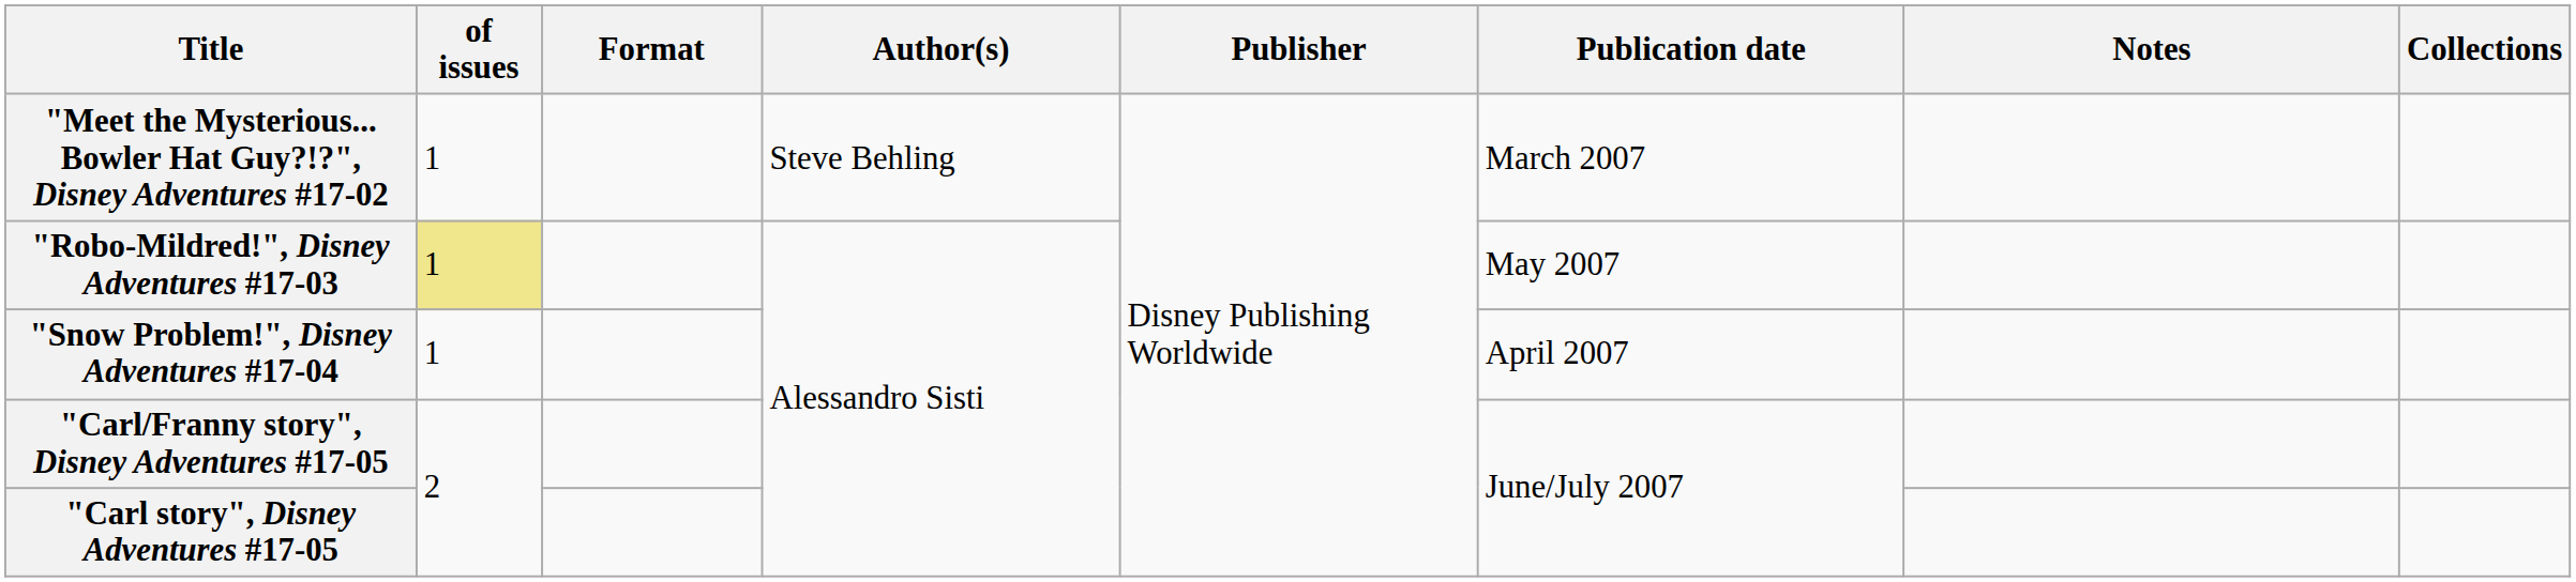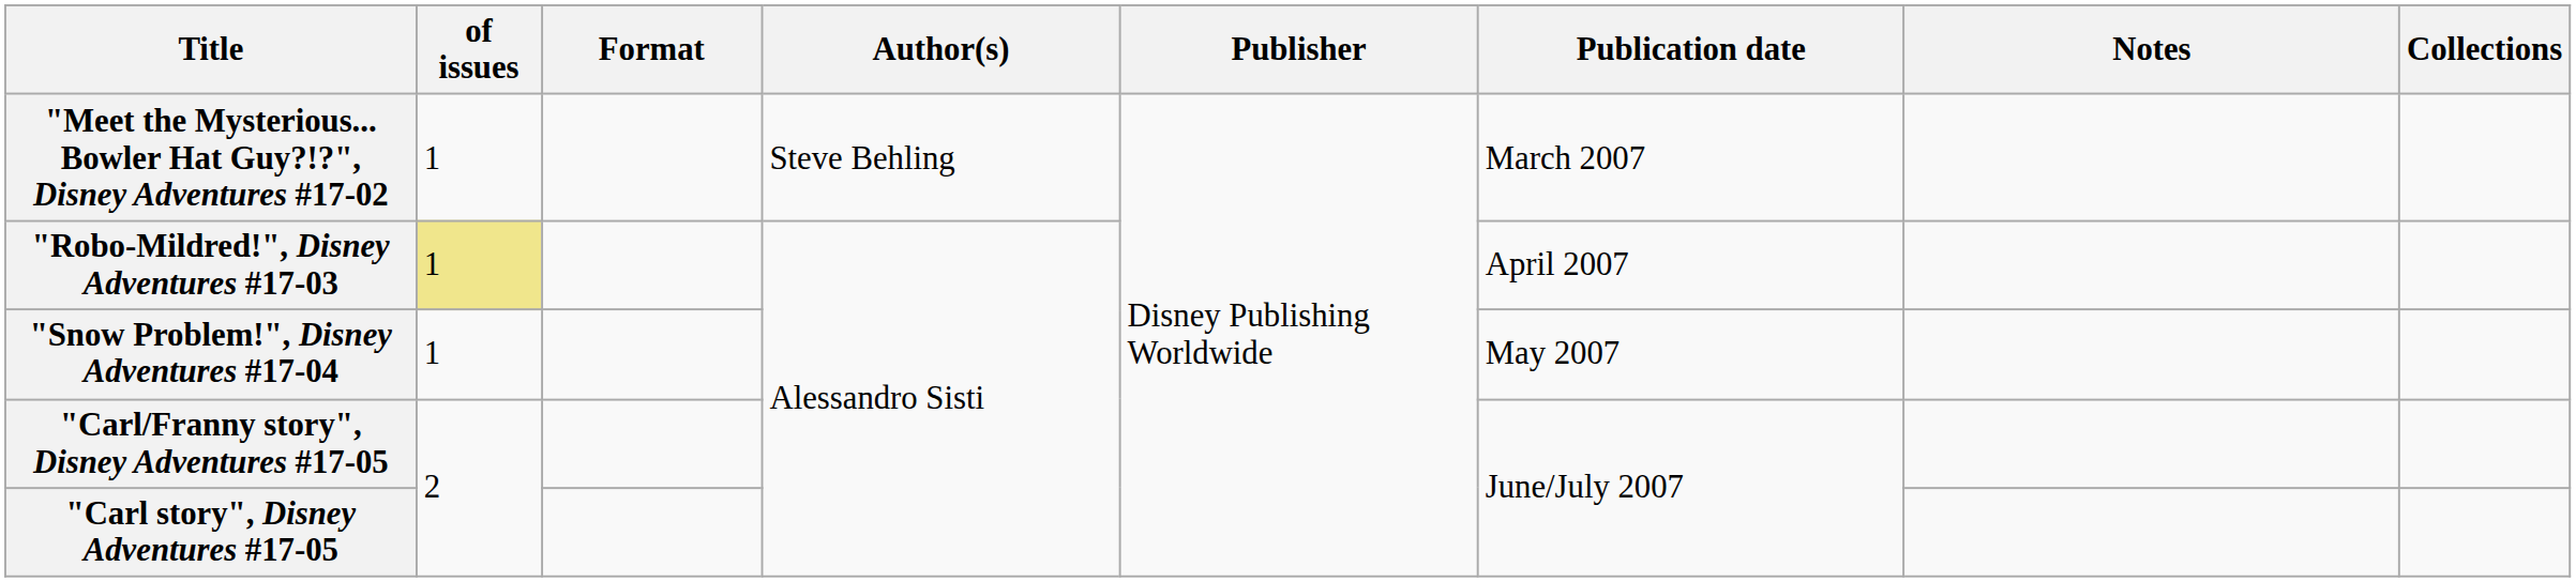 <table class="wikitable">
 <tr>
 <th>Title</th>
 <th style="width:40pt"> of issues</th>
 <th style="width:75pt">Format</th>
 <th style="width:125pt">Author(s)</th>
 <th style="width:125pt">Publisher</th>
 <th style="width:150pt">Publication date</th>
 <th style="width:175pt">Notes</th>
 <th>Collections</th>
 </tr>
 <tr>
 <th>"Meet the Mysterious... Bowler Hat Guy?!?", <em>Disney Adventures</em> #17-02</th>
 <td>1</td>
 <td></td>
 <td>Steve Behling</td>
 <td rowspan="5">Disney Publishing Worldwide</td>
 <td>March 2007</td>
 <td></td>
 <td></td>
 </tr>
 <tr>
 <th>"Robo-Mildred!", <em>Disney Adventures</em> #17-03</th>
 <td style="background: khaki;">1</td>
 <td></td>
 <td rowspan="4">Alessandro Sisti</td>
-<td>May 2007</td>
+<td>April 2007</td>
 <td></td>
 <td></td>
 </tr>
 <tr>
 <th>"Snow Problem!", <em>Disney Adventures</em> #17-04</th>
 <td>1</td>
 <td></td>
-<td>April 2007</td>
+<td>May 2007</td>
 <td></td>
 <td></td>
 </tr>
 <tr>
 <th>"Carl/Franny story", <em>Disney Adventures</em> #17-05</th>
 <td rowspan="2">2</td>
 <td></td>
 <td rowspan="2">June/July 2007</td>
 <td></td>
 <td></td>
 </tr>
 <tr>
 <th>"Carl story", <em>Disney Adventures</em> #17-05</th>
 <td></td>
 <td></td>
 <td></td>
 </tr>
 </table>
